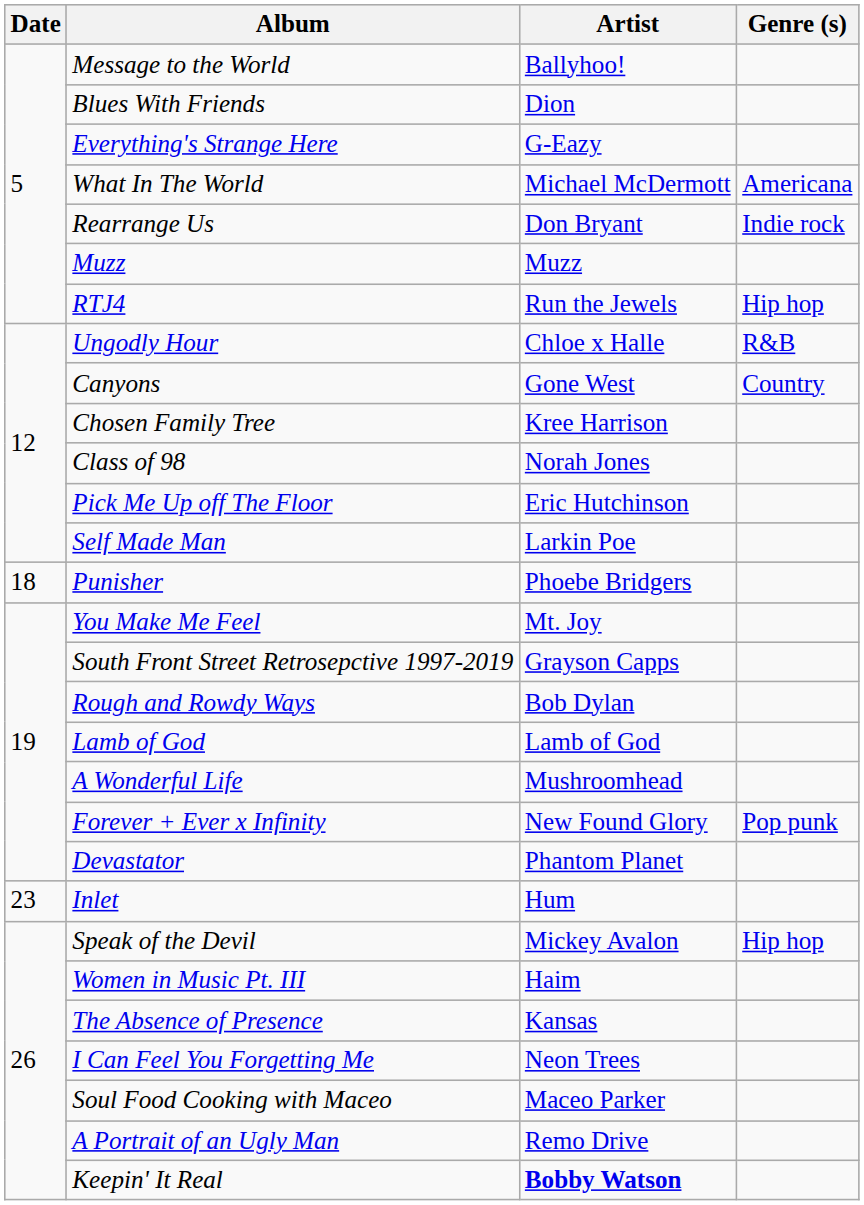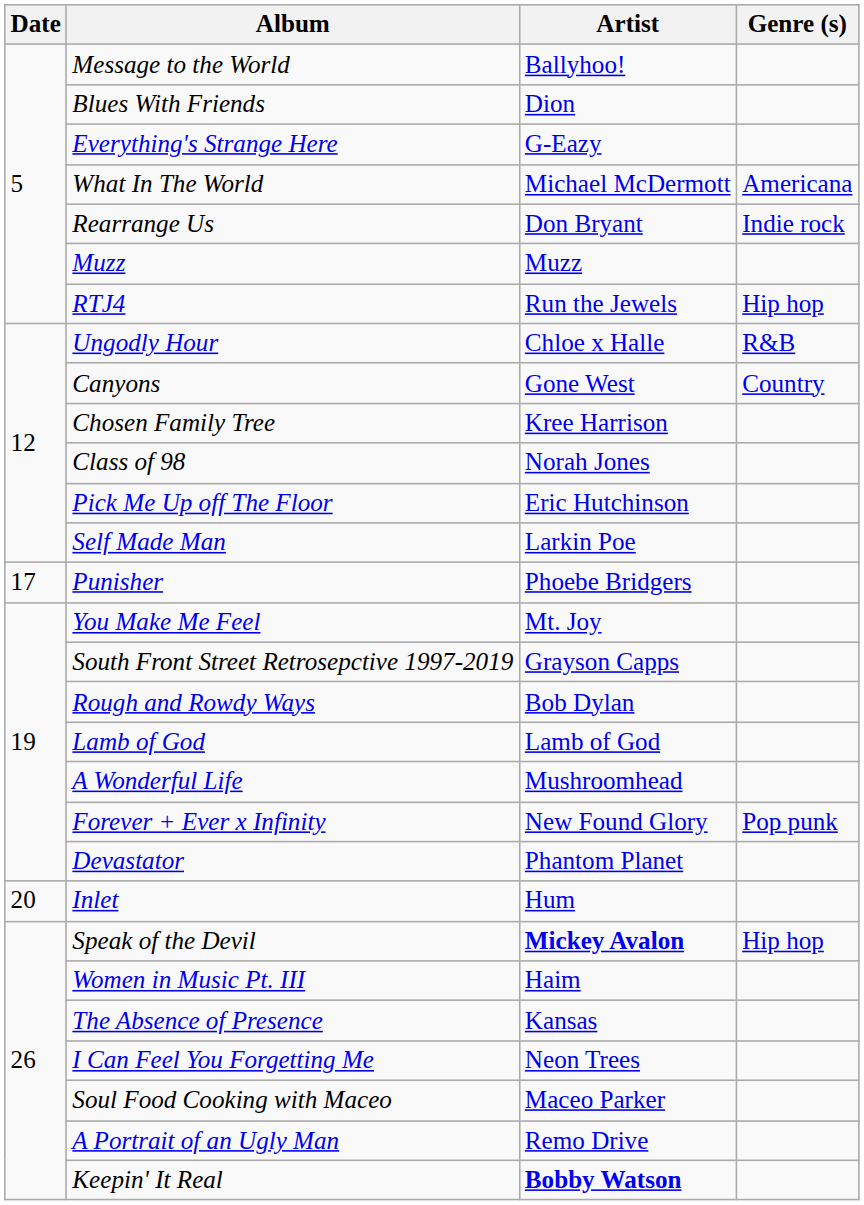 <table class="wikitable">
 <tr>
 <th>Date</th>
 <th>Album</th>
 <th>Artist</th>
 <th>Genre (s)</th>
 </tr>
 <tr>
 <td rowspan="7">5</td>
 <td><em>Message to the World</em></td>
 <td><a href='#'>Ballyhoo!</a></td>
 <td></td>
 </tr>
 <tr>
 <td><em>Blues With Friends</em></td>
 <td><a href='#'>Dion</a></td>
 <td></td>
 </tr>
 <tr>
 <td><em><a href='#'>Everything's Strange Here</a></em></td>
 <td><a href='#'>G-Eazy</a></td>
 <td></td>
 </tr>
 <tr>
 <td><em>What In The World</em></td>
 <td><a href='#'>Michael McDermott</a></td>
 <td><a href='#'>Americana</a></td>
 </tr>
 <tr>
 <td><em>Rearrange Us</em></td>
 <td><a href='#'>Don Bryant</a></td>
 <td><a href='#'>Indie rock</a></td>
 </tr>
 <tr>
 <td><em><a href='#'>Muzz</a></em></td>
 <td><a href='#'>Muzz</a></td>
 <td></td>
 </tr>
 <tr>
 <td><em><a href='#'>RTJ4</a></em></td>
 <td><a href='#'>Run the Jewels</a></td>
 <td><a href='#'>Hip hop</a></td>
 </tr>
 <tr>
 <td rowspan="6">12</td>
 <td><em><a href='#'>Ungodly Hour</a></em></td>
 <td><a href='#'>Chloe x Halle</a></td>
 <td><a href='#'>R&B</a></td>
 </tr>
 <tr>
 <td><em>Canyons</em></td>
 <td><a href='#'>Gone West</a></td>
 <td><a href='#'>Country</a></td>
 </tr>
 <tr>
 <td><em>Chosen Family Tree</em></td>
 <td><a href='#'>Kree Harrison</a></td>
 <td></td>
 </tr>
 <tr>
 <td><em>Class of 98</em></td>
 <td><a href='#'>Norah Jones</a></td>
 <td></td>
 </tr>
 <tr>
 <td><em><a href='#'>Pick Me Up off The Floor</a></em></td>
 <td><a href='#'>Eric Hutchinson</a></td>
 <td></td>
 </tr>
 <tr>
 <td><em><a href='#'>Self Made Man</a></em></td>
 <td><a href='#'>Larkin Poe</a></td>
 <td></td>
 </tr>
 <tr>
-<td>18</td>
+<td>17</td>
 <td><em><a href='#'>Punisher</a></em></td>
 <td><a href='#'>Phoebe Bridgers</a></td>
 <td></td>
 </tr>
 <tr>
 <td rowspan="7">19</td>
 <td><em><a href='#'>You Make Me Feel</a></em></td>
 <td><a href='#'>Mt. Joy</a></td>
 <td></td>
 </tr>
 <tr>
 <td><em>South Front Street Retrosepctive 1997-2019</em></td>
 <td><a href='#'>Grayson Capps</a></td>
 <td></td>
 </tr>
 <tr>
 <td><em><a href='#'>Rough and Rowdy Ways</a></em></td>
 <td><a href='#'>Bob Dylan</a></td>
 <td></td>
 </tr>
 <tr>
 <td><em><a href='#'>Lamb of God</a></em></td>
 <td><a href='#'>Lamb of God</a></td>
 <td></td>
 </tr>
 <tr>
 <td><em><a href='#'>A Wonderful Life</a></em></td>
 <td><a href='#'>Mushroomhead</a></td>
 <td></td>
 </tr>
 <tr>
 <td><em><a href='#'>Forever + Ever x Infinity</a></em></td>
 <td><a href='#'>New Found Glory</a></td>
 <td><a href='#'>Pop punk</a></td>
 </tr>
 <tr>
 <td><em><a href='#'>Devastator</a></em></td>
 <td><a href='#'>Phantom Planet</a></td>
 <td></td>
 </tr>
 <tr>
-<td>23</td>
+<td>20</td>
 <td><em><a href='#'>Inlet</a></em></td>
 <td><a href='#'>Hum</a></td>
 <td></td>
 </tr>
 <tr>
 <td rowspan="7">26</td>
 <td><em>Speak of the Devil</em></td>
-<td><a href='#'>Mickey Avalon</a></td>
+<td><strong><a href='#'>Mickey Avalon</a></strong></td>
 <td><a href='#'>Hip hop</a></td>
 </tr>
 <tr>
 <td><em><a href='#'>Women in Music Pt. III</a></em></td>
 <td><a href='#'>Haim</a></td>
 <td></td>
 </tr>
 <tr>
 <td><em><a href='#'>The Absence of Presence</a></em></td>
 <td><a href='#'>Kansas</a></td>
 <td></td>
 </tr>
 <tr>
 <td><em><a href='#'>I Can Feel You Forgetting Me</a></em></td>
 <td><a href='#'>Neon Trees</a></td>
 <td></td>
 </tr>
 <tr>
 <td><em>Soul Food Cooking with Maceo</em></td>
 <td><a href='#'>Maceo Parker</a></td>
 <td></td>
 </tr>
 <tr>
 <td><em><a href='#'>A Portrait of an Ugly Man</a></em></td>
 <td><a href='#'>Remo Drive</a></td>
 <td></td>
 </tr>
 <tr>
 <td><em>Keepin' It Real</em></td>
 <td><strong><a href='#'>Bobby Watson</a></strong></td>
 <td></td>
 </tr>
 </table>
